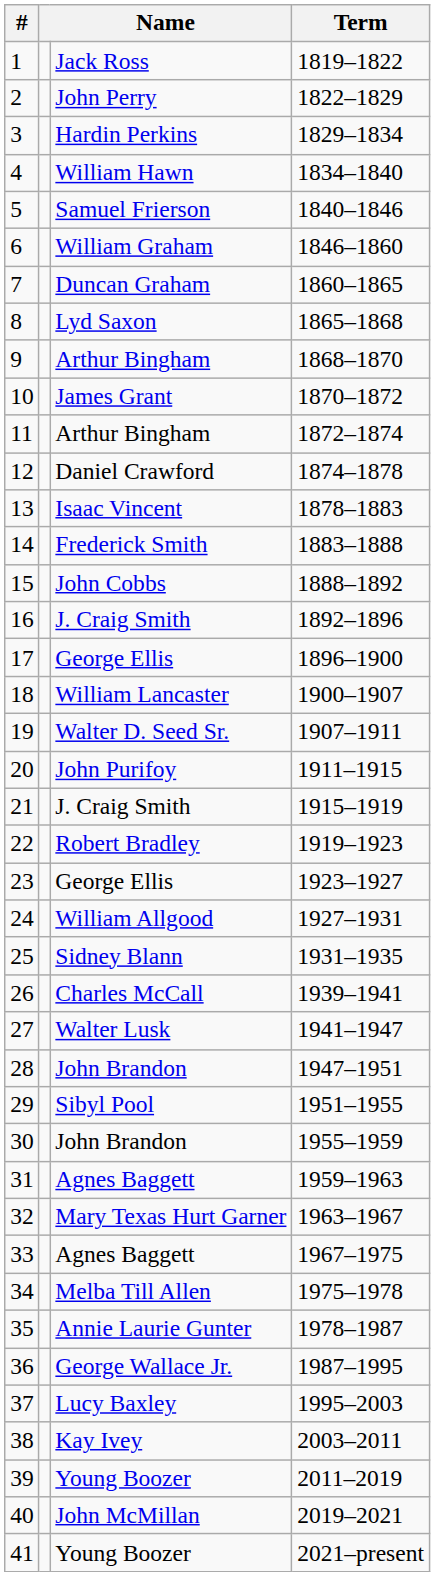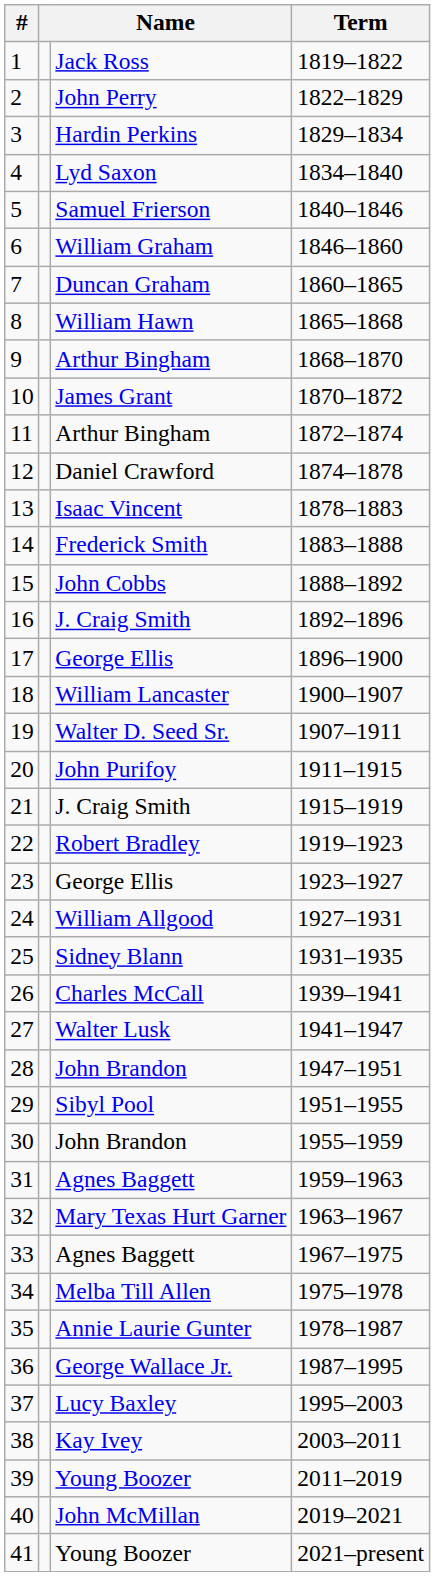 <table class="wikitable">
 <tr>
 <th>#</th>
 <th colspan=2>Name</th>
 <th>Term</th>
 </tr>
 <tr>
 <td>1</td>
 <td></td>
 <td><a href='#'>Jack Ross</a></td>
 <td>1819–1822</td>
 </tr>
 <tr>
 <td>2</td>
 <td></td>
 <td><a href='#'>John Perry</a></td>
 <td>1822–1829</td>
 </tr>
 <tr>
 <td>3</td>
 <td></td>
 <td><a href='#'>Hardin Perkins</a></td>
 <td>1829–1834</td>
 </tr>
 <tr>
 <td>4</td>
 <td></td>
-<td><a href='#'>William Hawn</a></td>
+<td><a href='#'>Lyd Saxon</a></td>
 <td>1834–1840</td>
 </tr>
 <tr>
 <td>5</td>
 <td></td>
 <td><a href='#'>Samuel Frierson</a></td>
 <td>1840–1846</td>
 </tr>
 <tr>
 <td>6</td>
 <td></td>
 <td><a href='#'>William Graham</a></td>
 <td>1846–1860</td>
 </tr>
 <tr>
 <td>7</td>
 <td></td>
 <td><a href='#'>Duncan Graham</a></td>
 <td>1860–1865</td>
 </tr>
 <tr>
 <td>8</td>
 <td></td>
-<td><a href='#'>Lyd Saxon</a></td>
+<td><a href='#'>William Hawn</a></td>
 <td>1865–1868</td>
 </tr>
 <tr>
 <td>9</td>
 <td></td>
 <td><a href='#'>Arthur Bingham</a></td>
 <td>1868–1870</td>
 </tr>
 <tr>
 <td>10</td>
 <td></td>
 <td><a href='#'>James Grant</a></td>
 <td>1870–1872</td>
 </tr>
 <tr>
 <td>11</td>
 <td></td>
 <td>Arthur Bingham</td>
 <td>1872–1874</td>
 </tr>
 <tr>
 <td>12</td>
 <td></td>
 <td>Daniel Crawford</td>
 <td>1874–1878</td>
 </tr>
 <tr>
 <td>13</td>
 <td></td>
 <td><a href='#'>Isaac Vincent</a></td>
 <td>1878–1883</td>
 </tr>
 <tr>
 <td>14</td>
 <td></td>
 <td><a href='#'>Frederick Smith</a></td>
 <td>1883–1888</td>
 </tr>
 <tr>
 <td>15</td>
 <td></td>
 <td><a href='#'>John Cobbs</a></td>
 <td>1888–1892</td>
 </tr>
 <tr>
 <td>16</td>
 <td></td>
 <td><a href='#'>J. Craig Smith</a></td>
 <td>1892–1896</td>
 </tr>
 <tr>
 <td>17</td>
 <td></td>
 <td><a href='#'>George Ellis</a></td>
 <td>1896–1900</td>
 </tr>
 <tr>
 <td>18</td>
 <td></td>
 <td><a href='#'>William Lancaster</a></td>
 <td>1900–1907</td>
 </tr>
 <tr>
 <td>19</td>
 <td></td>
 <td><a href='#'>Walter D. Seed Sr.</a></td>
 <td>1907–1911</td>
 </tr>
 <tr>
 <td>20</td>
 <td></td>
 <td><a href='#'>John Purifoy</a></td>
 <td>1911–1915</td>
 </tr>
 <tr>
 <td>21</td>
 <td></td>
 <td>J. Craig Smith</td>
 <td>1915–1919</td>
 </tr>
 <tr>
 <td>22</td>
 <td></td>
 <td><a href='#'>Robert Bradley</a></td>
 <td>1919–1923</td>
 </tr>
 <tr>
 <td>23</td>
 <td></td>
 <td>George Ellis</td>
 <td>1923–1927</td>
 </tr>
 <tr>
 <td>24</td>
 <td></td>
 <td><a href='#'>William Allgood</a></td>
 <td>1927–1931</td>
 </tr>
 <tr>
 <td>25</td>
 <td></td>
 <td><a href='#'>Sidney Blann</a></td>
 <td>1931–1935</td>
 </tr>
 <tr>
 <td>26</td>
 <td></td>
 <td><a href='#'>Charles McCall</a></td>
 <td>1939–1941</td>
 </tr>
 <tr>
 <td>27</td>
 <td></td>
 <td><a href='#'>Walter Lusk</a></td>
 <td>1941–1947</td>
 </tr>
 <tr>
 <td>28</td>
 <td></td>
 <td><a href='#'>John Brandon</a></td>
 <td>1947–1951</td>
 </tr>
 <tr>
 <td>29</td>
 <td></td>
 <td><a href='#'>Sibyl Pool</a></td>
 <td>1951–1955</td>
 </tr>
 <tr>
 <td>30</td>
 <td></td>
 <td>John Brandon</td>
 <td>1955–1959</td>
 </tr>
 <tr>
 <td>31</td>
 <td></td>
 <td><a href='#'>Agnes Baggett</a></td>
 <td>1959–1963</td>
 </tr>
 <tr>
 <td>32</td>
 <td></td>
 <td><a href='#'>Mary Texas Hurt Garner</a></td>
 <td>1963–1967</td>
 </tr>
 <tr>
 <td>33</td>
 <td></td>
 <td>Agnes Baggett</td>
 <td>1967–1975</td>
 </tr>
 <tr>
 <td>34</td>
 <td></td>
 <td><a href='#'>Melba Till Allen</a></td>
 <td>1975–1978</td>
 </tr>
 <tr>
 <td>35</td>
 <td></td>
 <td><a href='#'>Annie Laurie Gunter</a></td>
 <td>1978–1987</td>
 </tr>
 <tr>
 <td>36</td>
 <td></td>
 <td><a href='#'>George Wallace Jr.</a></td>
 <td>1987–1995</td>
 </tr>
 <tr>
 <td>37</td>
 <td></td>
 <td><a href='#'>Lucy Baxley</a></td>
 <td>1995–2003</td>
 </tr>
 <tr>
 <td>38</td>
 <td></td>
 <td><a href='#'>Kay Ivey</a></td>
 <td>2003–2011</td>
 </tr>
 <tr>
 <td>39</td>
 <td></td>
 <td><a href='#'>Young Boozer</a></td>
 <td>2011–2019</td>
 </tr>
 <tr>
 <td>40</td>
 <td></td>
 <td><a href='#'>John McMillan</a></td>
 <td>2019–2021</td>
 </tr>
 <tr>
 <td>41</td>
 <td></td>
 <td>Young Boozer</td>
 <td>2021–present</td>
 </tr>
 </table>
